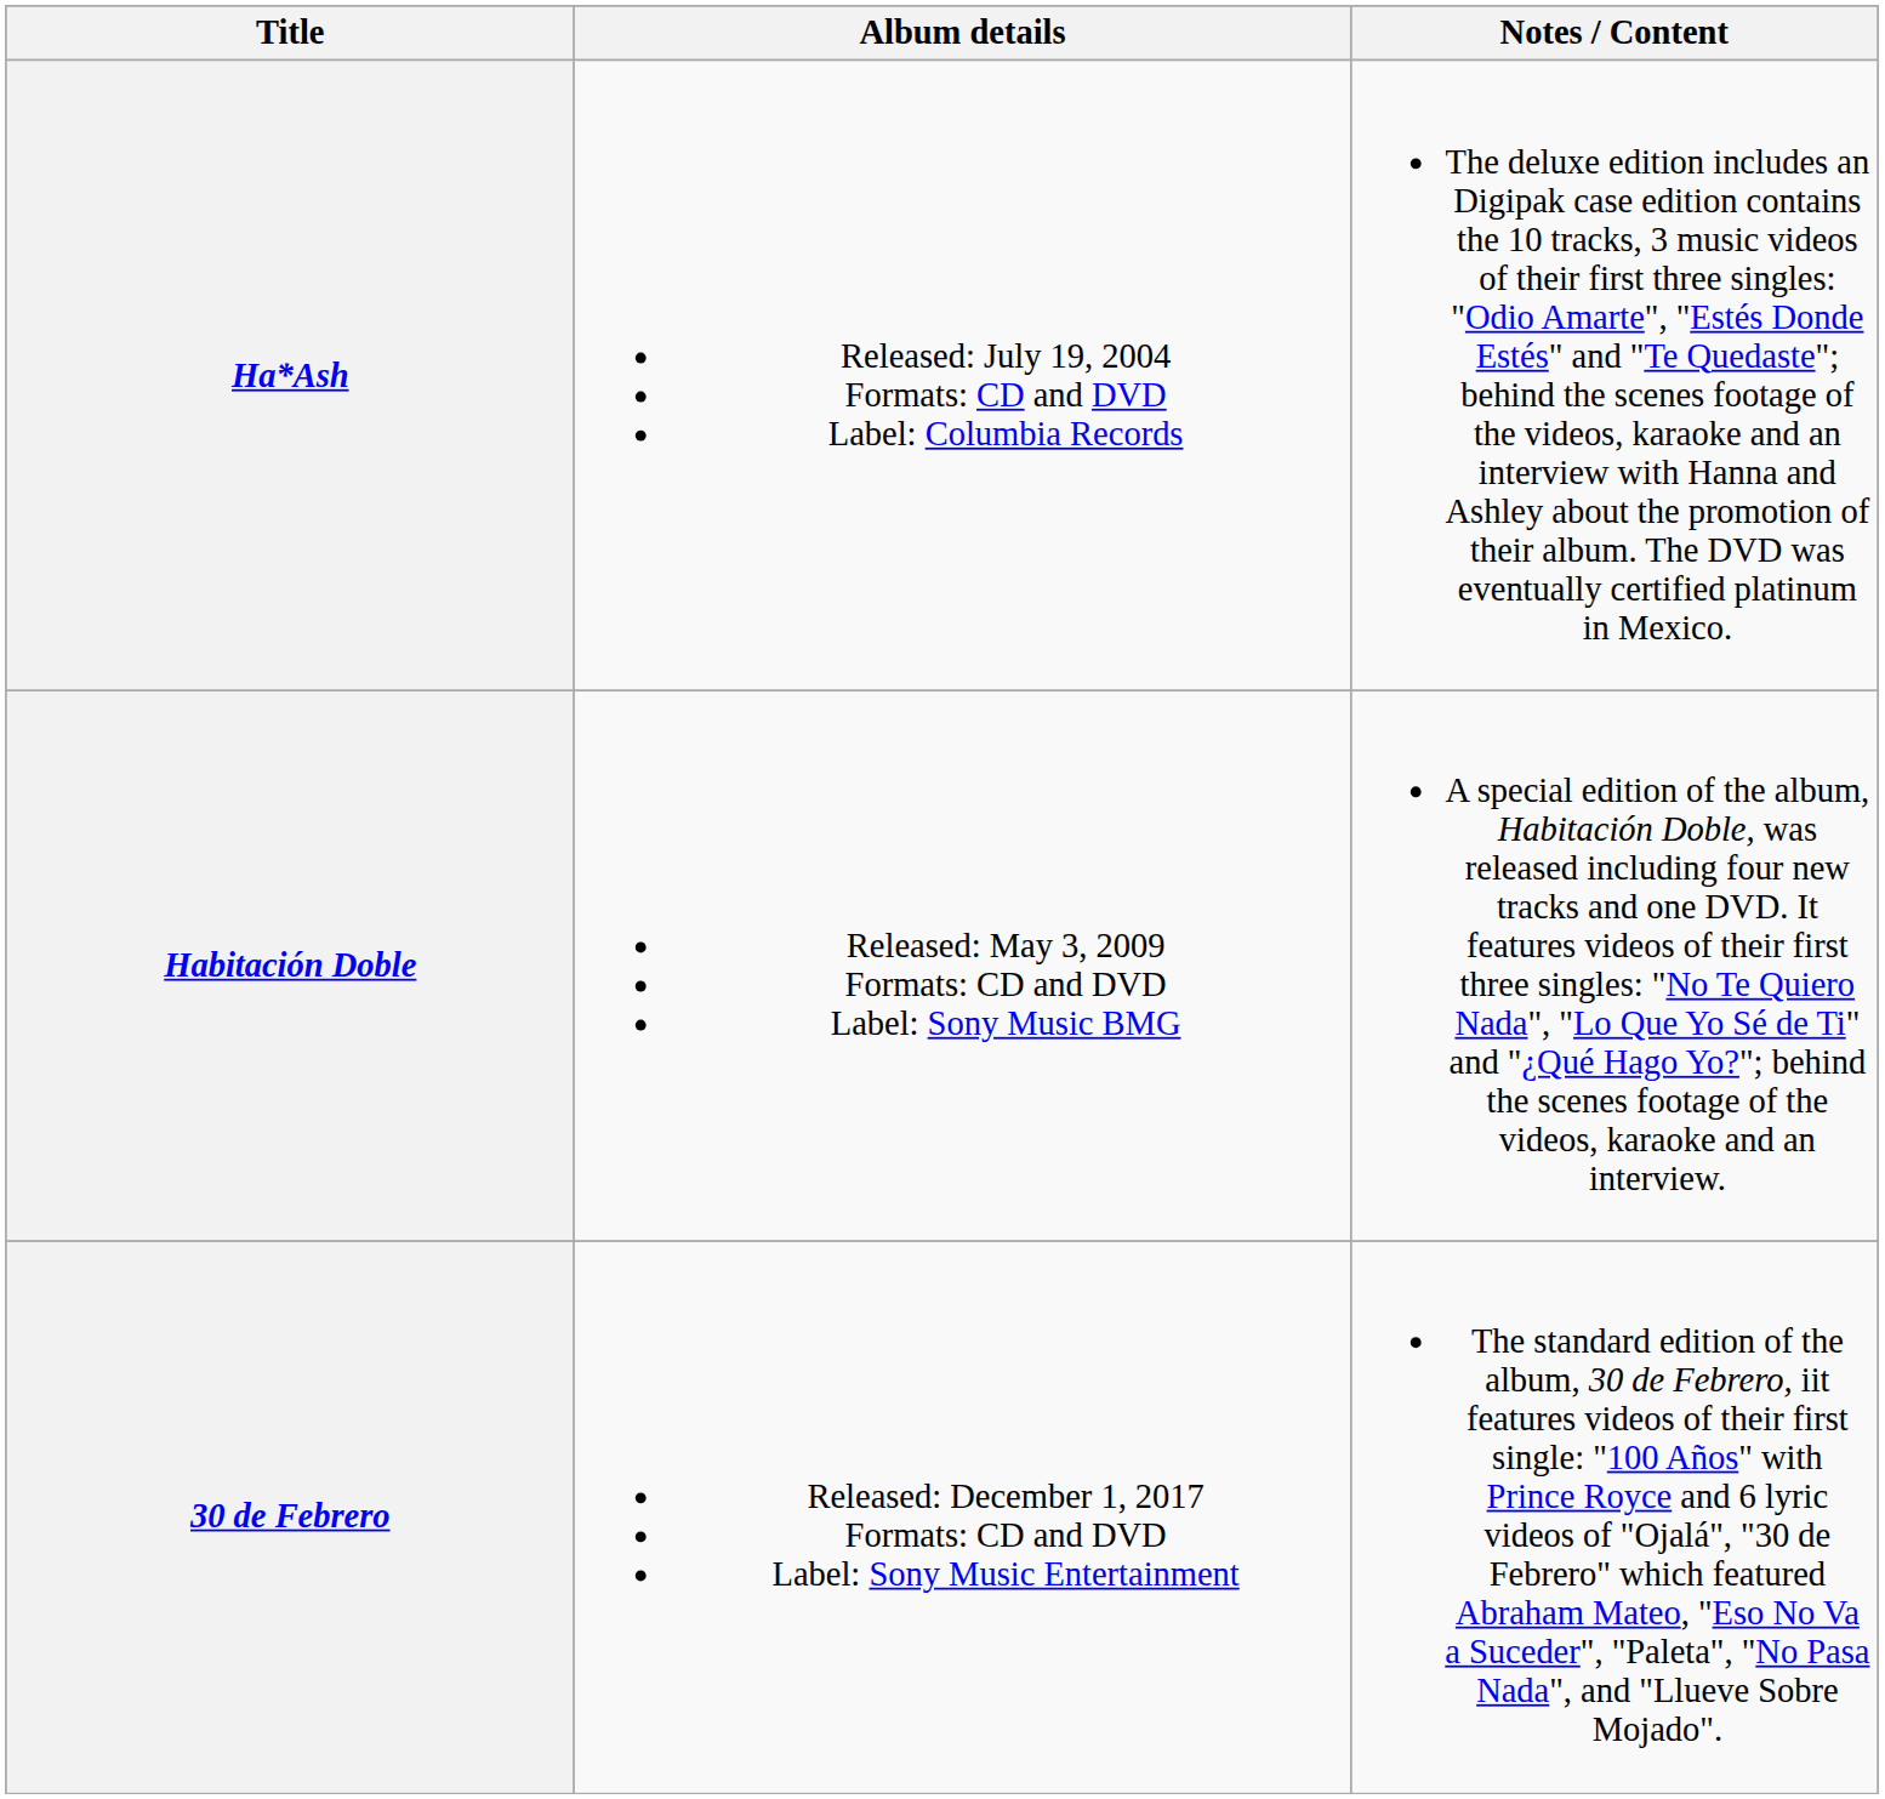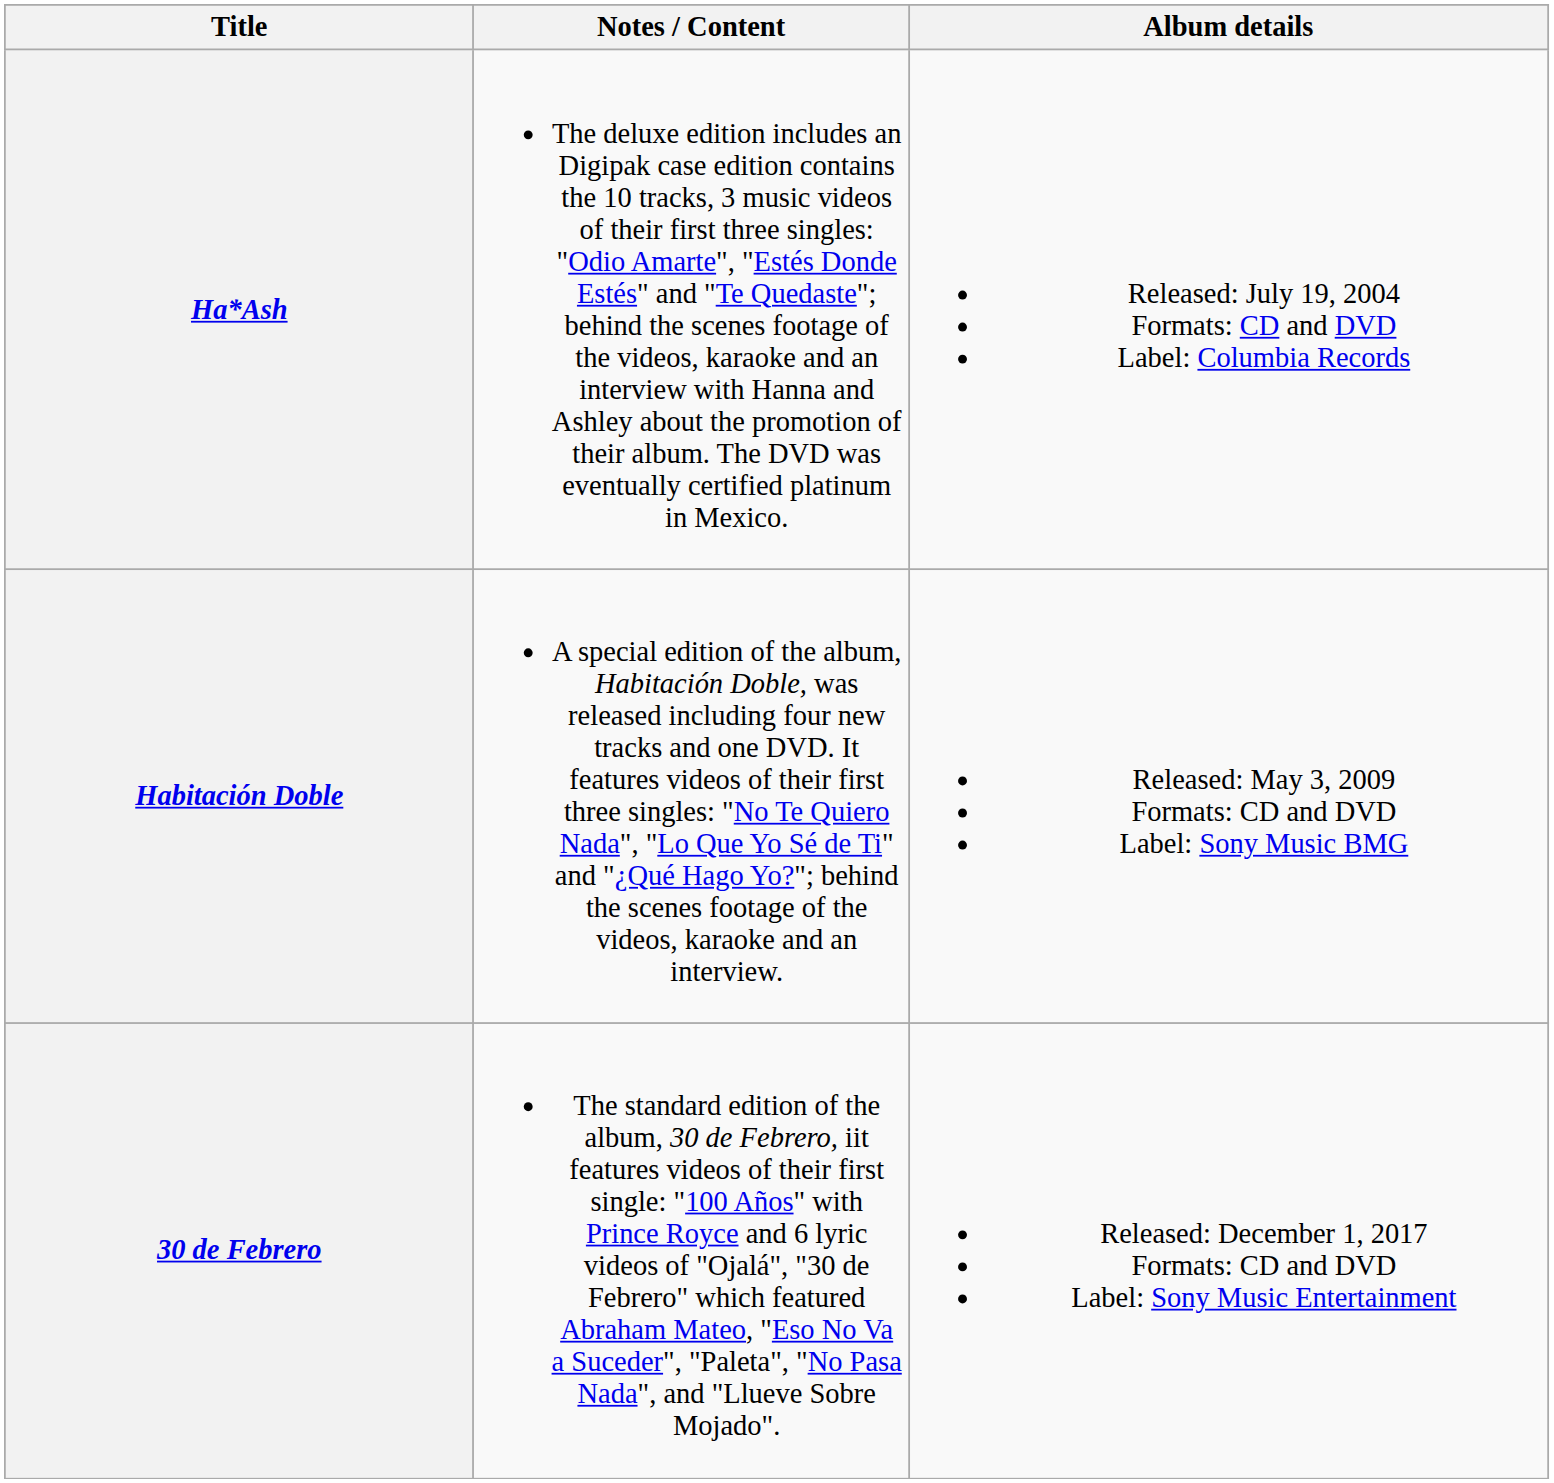 <table class="wikitable plainrowheaders" style="text-align:center;">
 <tr>
 <th scope="col" style="width:16em;">Title</th>
+<th scope="col">Notes / Content</th>
 <th scope="col" style="width:22em;">Album details</th>
-<th scope="col">Notes / Content</th>
 </tr>
 <tr>
 <th scope="row"><em><a href='#'>Ha*Ash</a></em></th>
+<td><br><ul><li>The deluxe edition includes an Digipak case edition contains the 10 tracks, 3 music videos of their first three singles: "<a href='#'>Odio Amarte</a>", "<a href='#'>Estés Donde Estés</a>" and "<a href='#'>Te Quedaste</a>"; behind the scenes footage of the videos, karaoke and an interview with Hanna and Ashley about the promotion of their album. The DVD was eventually certified platinum in Mexico.</li></ul></td>
 <td><br><ul><li>Released: July 19, 2004</li><li>Formats: <a href='#'>CD</a> and <a href='#'>DVD</a></li><li>Label: <a href='#'>Columbia Records</a></li></ul></td>
-<td><br><ul><li>The deluxe edition includes an Digipak case edition contains the 10 tracks, 3 music videos of their first three singles: "<a href='#'>Odio Amarte</a>", "<a href='#'>Estés Donde Estés</a>" and "<a href='#'>Te Quedaste</a>"; behind the scenes footage of the videos, karaoke and an interview with Hanna and Ashley about the promotion of their album. The DVD was eventually certified platinum in Mexico.</li></ul></td>
 </tr>
 <tr>
 <th scope="row"><em><a href='#'>Habitación Doble</a></em></th>
+<td><br><ul><li>A special edition of the album, <em>Habitación Doble,</em> was released including four new tracks and one DVD. It features videos of their first three singles: "<a href='#'>No Te Quiero Nada</a>", "<a href='#'>Lo Que Yo Sé de Ti</a>" and "<a href='#'>¿Qué Hago Yo?</a>"; behind the scenes footage of the videos, karaoke and an interview.</li></ul></td>
 <td><br><ul><li>Released: May 3, 2009</li><li>Formats: CD and DVD</li><li>Label: <a href='#'>Sony Music BMG</a></li></ul></td>
-<td><br><ul><li>A special edition of the album, <em>Habitación Doble,</em> was released including four new tracks and one DVD. It features videos of their first three singles: "<a href='#'>No Te Quiero Nada</a>", "<a href='#'>Lo Que Yo Sé de Ti</a>" and "<a href='#'>¿Qué Hago Yo?</a>"; behind the scenes footage of the videos, karaoke and an interview.</li></ul></td>
 </tr>
 <tr>
 <th scope="row" align="center"><em><a href='#'>30 de Febrero</a></em></th>
+<td><br><ul><li>The standard edition of the album, <em>30 de Febrero,</em> iit features videos of their first single: "<a href='#'>100 Años</a>" with <a href='#'>Prince Royce</a> and 6 lyric videos of "Ojalá", "30 de Febrero" which featured <a href='#'>Abraham Mateo</a>, "<a href='#'>Eso No Va a Suceder</a>", "Paleta", "<a href='#'>No Pasa Nada</a>", and "Llueve Sobre Mojado".<em></em></li></ul></td>
 <td><br><ul><li>Released: December 1, 2017</li><li>Formats: CD and DVD</li><li>Label: <a href='#'>Sony Music Entertainment</a></li></ul></td>
-<td><br><ul><li>The standard edition of the album, <em>30 de Febrero,</em> iit features videos of their first single: "<a href='#'>100 Años</a>" with <a href='#'>Prince Royce</a> and 6 lyric videos of "Ojalá", "30 de Febrero" which featured <a href='#'>Abraham Mateo</a>, "<a href='#'>Eso No Va a Suceder</a>", "Paleta", "<a href='#'>No Pasa Nada</a>", and "Llueve Sobre Mojado".<em></em></li></ul></td>
 </tr>
 </table>
